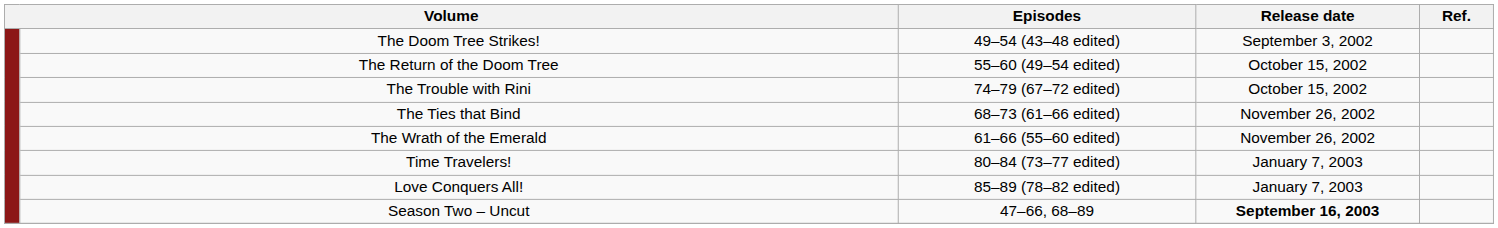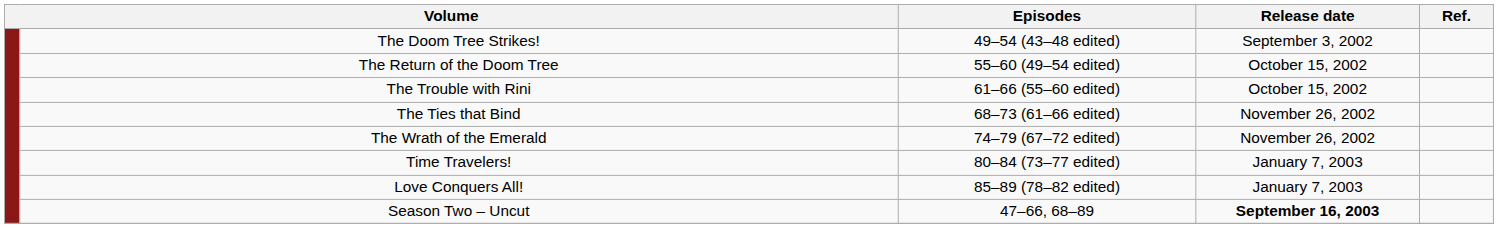 <table class="wikitable" style="text-align: center; width: 98%;">
 <tr>
 <th colspan="2">Volume</th>
 <th width="20%">Episodes</th>
 <th width="15%">Release date</th>
 <th width="5%">Ref.</th>
 </tr>
 <tr>
 <td rowspan="8" width="1%" style="background: #8C1717;"></td>
 <td>The Doom Tree Strikes!</td>
 <td>49–54 (43–48 edited)</td>
 <td>September 3, 2002</td>
 <td></td>
 </tr>
 <tr>
 <td>The Return of the Doom Tree</td>
 <td>55–60 (49–54 edited)</td>
 <td>October 15, 2002</td>
 <td></td>
 </tr>
 <tr>
 <td>The Trouble with Rini</td>
-<td>74–79 (67–72 edited)</td>
+<td>61–66 (55–60 edited)</td>
 <td>October 15, 2002</td>
 <td></td>
 </tr>
 <tr>
 <td>The Ties that Bind</td>
 <td>68–73 (61–66 edited)</td>
 <td>November 26, 2002</td>
 <td></td>
 </tr>
 <tr>
 <td>The Wrath of the Emerald</td>
-<td>61–66 (55–60 edited)</td>
+<td>74–79 (67–72 edited)</td>
 <td>November 26, 2002</td>
 <td></td>
 </tr>
 <tr>
 <td>Time Travelers!</td>
 <td>80–84 (73–77 edited)</td>
 <td>January 7, 2003</td>
 <td></td>
 </tr>
 <tr>
 <td>Love Conquers All!</td>
 <td>85–89 (78–82 edited)</td>
 <td>January 7, 2003</td>
 <td></td>
 </tr>
 <tr>
 <td>Season Two – Uncut</td>
 <td>47–66, 68–89</td>
 <td><strong>September 16, 2003</strong></td>
 <td></td>
 </tr>
 <tr>
 </tr>
 </table>
